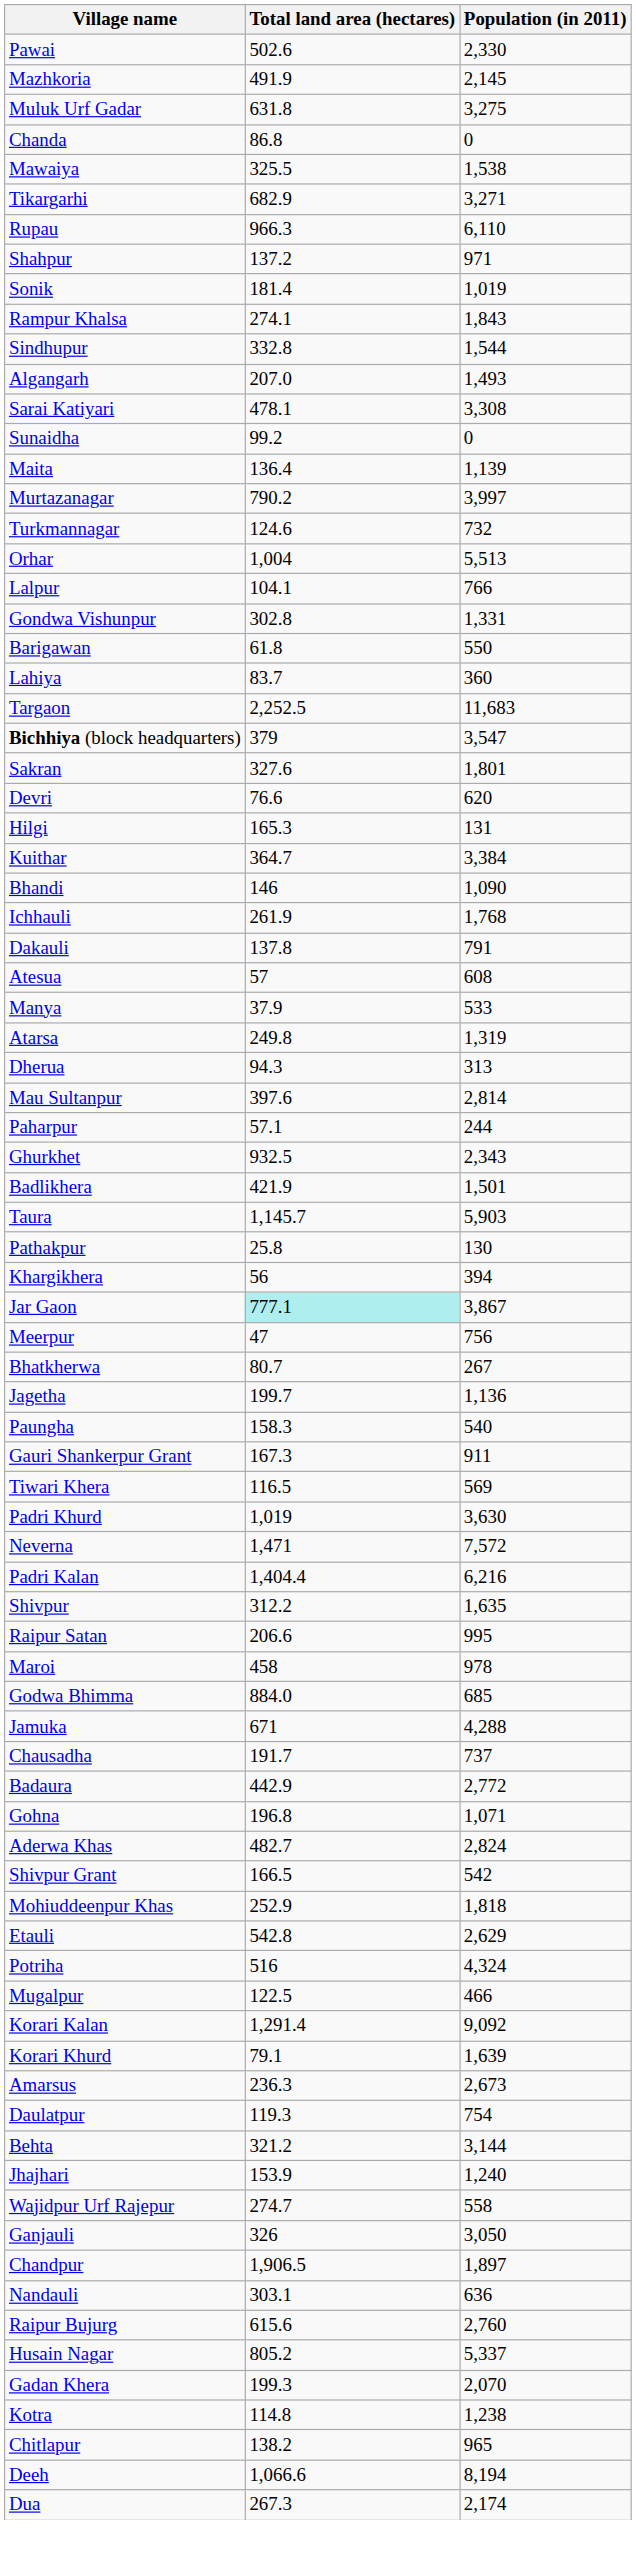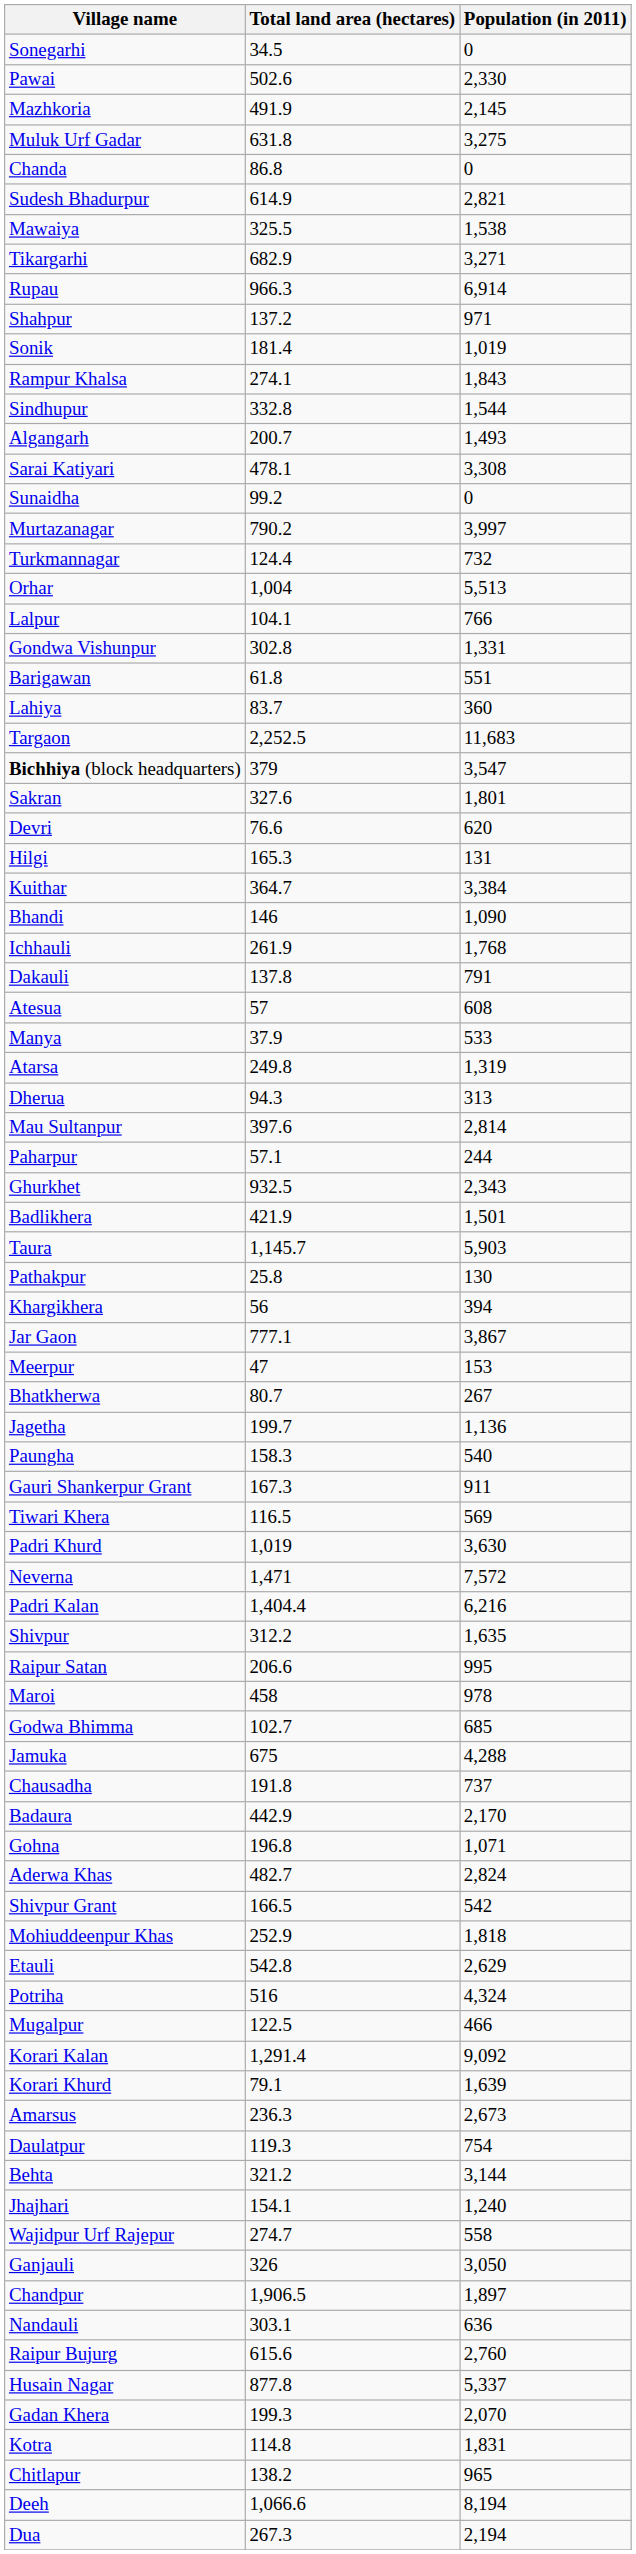 <table class="wikitable sortable">
 <tr>
 <th>Village name</th>
 <th>Total land area (hectares)</th>
 <th>Population (in 2011)</th>
+</tr>
+<tr>
+<td><a href='#'>Sonegarhi</a></td>
+<td>34.5</td>
+<td>0</td>
 </tr>
 <tr>
 <td><a href='#'>Pawai</a></td>
 <td>502.6</td>
 <td>2,330</td>
 </tr>
 <tr>
 <td><a href='#'>Mazhkoria</a></td>
 <td>491.9</td>
 <td>2,145</td>
 </tr>
 <tr>
 <td><a href='#'>Muluk Urf Gadar</a></td>
 <td>631.8</td>
 <td>3,275</td>
 </tr>
 <tr>
 <td><a href='#'>Chanda</a></td>
 <td>86.8</td>
 <td>0</td>
 </tr>
 <tr>
+<td><a href='#'>Sudesh Bhadurpur</a></td>
+<td>614.9</td>
+<td>2,821</td>
+</tr>
+<tr>
 <td><a href='#'>Mawaiya</a></td>
 <td>325.5</td>
 <td>1,538</td>
 </tr>
 <tr>
 <td><a href='#'>Tikargarhi</a></td>
 <td>682.9</td>
 <td>3,271</td>
 </tr>
 <tr>
 <td><a href='#'>Rupau</a></td>
 <td>966.3</td>
-<td>6,110</td>
+<td>6,914</td>
 </tr>
 <tr>
 <td><a href='#'>Shahpur</a></td>
 <td>137.2</td>
 <td>971</td>
 </tr>
 <tr>
 <td><a href='#'>Sonik</a></td>
 <td>181.4</td>
 <td>1,019</td>
 </tr>
 <tr>
 <td><a href='#'>Rampur Khalsa</a></td>
 <td>274.1</td>
 <td>1,843</td>
 </tr>
 <tr>
 <td><a href='#'>Sindhupur</a></td>
 <td>332.8</td>
 <td>1,544</td>
 </tr>
 <tr>
 <td><a href='#'>Algangarh</a></td>
-<td>207.0</td>
+<td>200.7</td>
 <td>1,493</td>
 </tr>
 <tr>
 <td><a href='#'>Sarai Katiyari</a></td>
 <td>478.1</td>
 <td>3,308</td>
 </tr>
 <tr>
 <td><a href='#'>Sunaidha</a></td>
 <td>99.2</td>
 <td>0</td>
 </tr>
 <tr>
-<td><a href='#'>Maita</a></td>
-<td>136.4</td>
-<td>1,139</td>
-</tr>
-<tr>
 <td><a href='#'>Murtazanagar</a></td>
 <td>790.2</td>
 <td>3,997</td>
 </tr>
 <tr>
 <td><a href='#'>Turkmannagar</a></td>
-<td>124.6</td>
+<td>124.4</td>
 <td>732</td>
 </tr>
 <tr>
 <td><a href='#'>Orhar</a></td>
 <td>1,004</td>
 <td>5,513</td>
 </tr>
 <tr>
 <td><a href='#'>Lalpur</a></td>
 <td>104.1</td>
 <td>766</td>
 </tr>
 <tr>
 <td><a href='#'>Gondwa Vishunpur</a></td>
 <td>302.8</td>
 <td>1,331</td>
 </tr>
 <tr>
 <td><a href='#'>Barigawan</a></td>
 <td>61.8</td>
-<td>550</td>
+<td>551</td>
 </tr>
 <tr>
 <td><a href='#'>Lahiya</a></td>
 <td>83.7</td>
 <td>360</td>
 </tr>
 <tr>
 <td><a href='#'>Targaon</a></td>
 <td>2,252.5</td>
 <td>11,683</td>
 </tr>
 <tr>
 <td><strong>Bichhiya</strong> (block headquarters)</td>
 <td>379</td>
 <td>3,547</td>
 </tr>
 <tr>
 <td><a href='#'>Sakran</a></td>
 <td>327.6</td>
 <td>1,801</td>
 </tr>
 <tr>
 <td><a href='#'>Devri</a></td>
 <td>76.6</td>
 <td>620</td>
 </tr>
 <tr>
 <td><a href='#'>Hilgi</a></td>
 <td>165.3</td>
 <td>131</td>
 </tr>
 <tr>
 <td><a href='#'>Kuithar</a></td>
 <td>364.7</td>
 <td>3,384</td>
 </tr>
 <tr>
 <td><a href='#'>Bhandi</a></td>
 <td>146</td>
 <td>1,090</td>
 </tr>
 <tr>
 <td><a href='#'>Ichhauli</a></td>
 <td>261.9</td>
 <td>1,768</td>
 </tr>
 <tr>
 <td><a href='#'>Dakauli</a></td>
 <td>137.8</td>
 <td>791</td>
 </tr>
 <tr>
 <td><a href='#'>Atesua</a></td>
 <td>57</td>
 <td>608</td>
 </tr>
 <tr>
 <td><a href='#'>Manya</a></td>
 <td>37.9</td>
 <td>533</td>
 </tr>
 <tr>
 <td><a href='#'>Atarsa</a></td>
 <td>249.8</td>
 <td>1,319</td>
 </tr>
 <tr>
 <td><a href='#'>Dherua</a></td>
 <td>94.3</td>
 <td>313</td>
 </tr>
 <tr>
 <td><a href='#'>Mau Sultanpur</a></td>
 <td>397.6</td>
 <td>2,814</td>
 </tr>
 <tr>
 <td><a href='#'>Paharpur</a></td>
 <td>57.1</td>
 <td>244</td>
 </tr>
 <tr>
 <td><a href='#'>Ghurkhet</a></td>
 <td>932.5</td>
 <td>2,343</td>
 </tr>
 <tr>
 <td><a href='#'>Badlikhera</a></td>
 <td>421.9</td>
 <td>1,501</td>
 </tr>
 <tr>
 <td><a href='#'>Taura</a></td>
 <td>1,145.7</td>
 <td>5,903</td>
 </tr>
 <tr>
 <td><a href='#'>Pathakpur</a></td>
 <td>25.8</td>
 <td>130</td>
 </tr>
 <tr>
 <td><a href='#'>Khargikhera</a></td>
 <td>56</td>
 <td>394</td>
 </tr>
 <tr>
 <td><a href='#'>Jar Gaon</a></td>
-<td style="background: paleturquoise;">777.1</td>
+<td>777.1</td>
 <td>3,867</td>
 </tr>
 <tr>
 <td><a href='#'>Meerpur</a></td>
 <td>47</td>
-<td>756</td>
+<td>153</td>
 </tr>
 <tr>
 <td><a href='#'>Bhatkherwa</a></td>
 <td>80.7</td>
 <td>267</td>
 </tr>
 <tr>
 <td><a href='#'>Jagetha</a></td>
 <td>199.7</td>
 <td>1,136</td>
 </tr>
 <tr>
 <td><a href='#'>Paungha</a></td>
 <td>158.3</td>
 <td>540</td>
 </tr>
 <tr>
 <td><a href='#'>Gauri Shankerpur Grant</a></td>
 <td>167.3</td>
 <td>911</td>
 </tr>
 <tr>
 <td><a href='#'>Tiwari Khera</a></td>
 <td>116.5</td>
 <td>569</td>
 </tr>
 <tr>
 <td><a href='#'>Padri Khurd</a></td>
 <td>1,019</td>
 <td>3,630</td>
 </tr>
 <tr>
 <td><a href='#'>Neverna</a></td>
 <td>1,471</td>
 <td>7,572</td>
 </tr>
 <tr>
 <td><a href='#'>Padri Kalan</a></td>
 <td>1,404.4</td>
 <td>6,216</td>
 </tr>
 <tr>
 <td><a href='#'>Shivpur</a></td>
 <td>312.2</td>
 <td>1,635</td>
 </tr>
 <tr>
 <td><a href='#'>Raipur Satan</a></td>
 <td>206.6</td>
 <td>995</td>
 </tr>
 <tr>
 <td><a href='#'>Maroi</a></td>
 <td>458</td>
 <td>978</td>
 </tr>
 <tr>
 <td><a href='#'>Godwa Bhimma</a></td>
-<td>884.0</td>
+<td>102.7</td>
 <td>685</td>
 </tr>
 <tr>
 <td><a href='#'>Jamuka</a></td>
-<td>671</td>
+<td>675</td>
 <td>4,288</td>
 </tr>
 <tr>
 <td><a href='#'>Chausadha</a></td>
-<td>191.7</td>
+<td>191.8</td>
 <td>737</td>
 </tr>
 <tr>
 <td><a href='#'>Badaura</a></td>
 <td>442.9</td>
-<td>2,772</td>
+<td>2,170</td>
 </tr>
 <tr>
 <td><a href='#'>Gohna</a></td>
 <td>196.8</td>
 <td>1,071</td>
 </tr>
 <tr>
 <td><a href='#'>Aderwa Khas</a></td>
 <td>482.7</td>
 <td>2,824</td>
 </tr>
 <tr>
 <td><a href='#'>Shivpur Grant</a></td>
 <td>166.5</td>
 <td>542</td>
 </tr>
 <tr>
 <td><a href='#'>Mohiuddeenpur Khas</a></td>
 <td>252.9</td>
 <td>1,818</td>
 </tr>
 <tr>
 <td><a href='#'>Etauli</a></td>
 <td>542.8</td>
 <td>2,629</td>
 </tr>
 <tr>
 <td><a href='#'>Potriha</a></td>
 <td>516</td>
 <td>4,324</td>
 </tr>
 <tr>
 <td><a href='#'>Mugalpur</a></td>
 <td>122.5</td>
 <td>466</td>
 </tr>
 <tr>
 <td><a href='#'>Korari Kalan</a></td>
 <td>1,291.4</td>
 <td>9,092</td>
 </tr>
 <tr>
 <td><a href='#'>Korari Khurd</a></td>
 <td>79.1</td>
 <td>1,639</td>
 </tr>
 <tr>
 <td><a href='#'>Amarsus</a></td>
 <td>236.3</td>
 <td>2,673</td>
 </tr>
 <tr>
 <td><a href='#'>Daulatpur</a></td>
 <td>119.3</td>
 <td>754</td>
 </tr>
 <tr>
 <td><a href='#'>Behta</a></td>
 <td>321.2</td>
 <td>3,144</td>
 </tr>
 <tr>
 <td><a href='#'>Jhajhari</a></td>
-<td>153.9</td>
+<td>154.1</td>
 <td>1,240</td>
 </tr>
 <tr>
 <td><a href='#'>Wajidpur Urf Rajepur</a></td>
 <td>274.7</td>
 <td>558</td>
 </tr>
 <tr>
 <td><a href='#'>Ganjauli</a></td>
 <td>326</td>
 <td>3,050</td>
 </tr>
 <tr>
 <td><a href='#'>Chandpur</a></td>
 <td>1,906.5</td>
 <td>1,897</td>
 </tr>
 <tr>
 <td><a href='#'>Nandauli</a></td>
 <td>303.1</td>
 <td>636</td>
 </tr>
 <tr>
 <td><a href='#'>Raipur Bujurg</a></td>
 <td>615.6</td>
 <td>2,760</td>
 </tr>
 <tr>
 <td><a href='#'>Husain Nagar</a></td>
-<td>805.2</td>
+<td>877.8</td>
 <td>5,337</td>
 </tr>
 <tr>
 <td><a href='#'>Gadan Khera</a></td>
 <td>199.3</td>
 <td>2,070</td>
 </tr>
 <tr>
 <td><a href='#'>Kotra</a></td>
 <td>114.8</td>
-<td>1,238</td>
+<td>1,831</td>
 </tr>
 <tr>
 <td><a href='#'>Chitlapur</a></td>
 <td>138.2</td>
 <td>965</td>
 </tr>
 <tr>
 <td><a href='#'>Deeh</a></td>
 <td>1,066.6</td>
 <td>8,194</td>
 </tr>
 <tr>
 <td><a href='#'>Dua</a></td>
 <td>267.3</td>
-<td>2,174</td>
+<td>2,194</td>
 </tr>
 </table>
